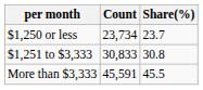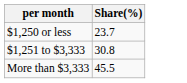 <table class="wikitable">
 <tr>
 <th>per month</th>
-<th>Count</th>
 <th>Share(%)</th>
 </tr>
 <tr>
 <td>$1,250 or less</td>
-<td>23,734</td>
 <td>23.7</td>
 </tr>
 <tr>
 <td>$1,251 to $3,333</td>
-<td>30,833</td>
 <td>30.8</td>
 </tr>
 <tr>
 <td>More than $3,333</td>
-<td>45,591</td>
 <td>45.5</td>
 </tr>
 </table>
